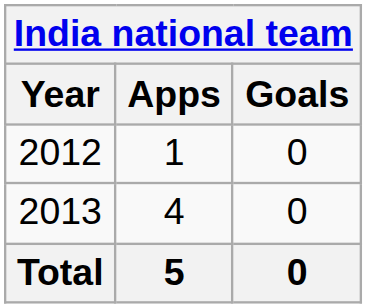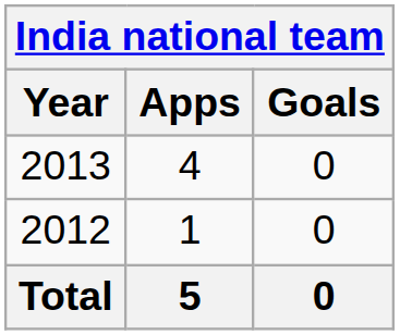 <table class="wikitable" style="text-align:center">
 <tr>
 <th colspan=3><a href='#'>India national team</a></th>
 </tr>
 <tr>
 <th>Year</th>
 <th>Apps</th>
 <th>Goals</th>
 </tr>
 <tr>
-<td>2012</td>
-<td>1</td>
+<td>2013</td>
+<td>4</td>
 <td>0</td>
 </tr>
 <tr>
-<td>2013</td>
-<td>4</td>
+<td>2012</td>
+<td>1</td>
 <td>0</td>
 </tr>
 <tr>
 <th>Total</th>
 <th>5</th>
 <th>0</th>
 </tr>
 </table>
